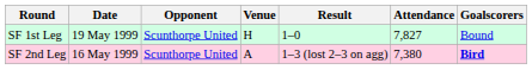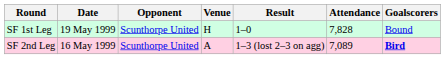 <table class="wikitable">
 <tr>
 <th>Round</th>
 <th>Date</th>
 <th>Opponent</th>
 <th>Venue</th>
 <th>Result</th>
 <th>Attendance</th>
 <th>Goalscorers</th>
 </tr>
 <tr style="background-color: #d0ffe3;">
 <td>SF 1st Leg</td>
 <td>19 May 1999</td>
 <td><a href='#'>Scunthorpe United</a></td>
 <td>H</td>
 <td>1–0</td>
-<td>7,827</td>
+<td>7,828</td>
 <td><a href='#'>Bound</a></td>
 </tr>
 <tr style="background-color: #ffd0e3;">
 <td>SF 2nd Leg</td>
 <td>16 May 1999</td>
 <td><a href='#'>Scunthorpe United</a></td>
 <td>A</td>
 <td>1–3 (lost 2–3 on agg)</td>
-<td>7,380</td>
+<td>7,089</td>
 <td><strong><a href='#'>Bird</a></strong></td>
 </tr>
 </table>
